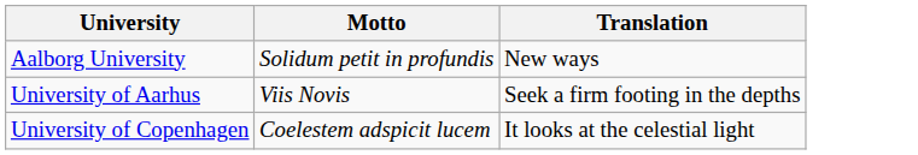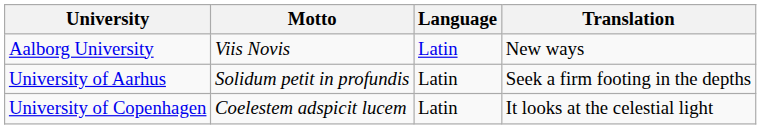 <table class="wikitable sortable plainrowheaders">
 <tr>
 <th>University</th>
 <th>Motto</th>
+<th>Language</th>
 <th>Translation</th>
 </tr>
 <tr>
 <td><a href='#'>Aalborg University</a></td>
-<td><em>Solidum petit in profundis</em></td>
+<td><em>Viis Novis</em></td>
+<td><a href='#'>Latin</a></td>
 <td>New ways</td>
 </tr>
 <tr>
 <td><a href='#'>University of Aarhus</a></td>
-<td><em>Viis Novis</em></td>
+<td><em>Solidum petit in profundis</em></td>
+<td>Latin</td>
 <td>Seek a firm footing in the depths</td>
 </tr>
 <tr>
 <td><a href='#'>University of Copenhagen</a></td>
 <td><em>Coelestem adspicit lucem</em></td>
+<td>Latin</td>
 <td>It looks at the celestial light</td>
 </tr>
 </table>
